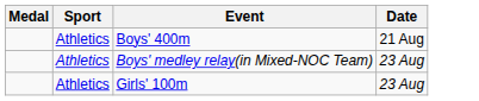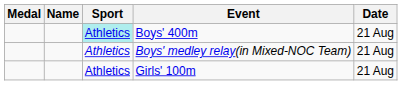 <table class="wikitable sortable" style="font-size:90%">
 <tr>
 <th>Medal</th>
+<th>Name</th>
 <th>Sport</th>
 <th>Event</th>
 <th>Date</th>
 </tr>
 <tr>
 <td></td>
-<td><a href='#'>Athletics</a></td>
+<td></td>
+<td style="background: paleturquoise;"><a href='#'>Athletics</a></td>
 <td><a href='#'>Boys' 400m</a></td>
 <td>21 Aug</td>
 </tr>
 <tr>
 <td><em></em></td>
+<td><em></em></td>
 <td><em><a href='#'>Athletics</a></em></td>
 <td><em><a href='#'>Boys' medley relay</a>(in Mixed-NOC Team)</em></td>
-<td><em>23 Aug</em></td>
+<td>21 Aug</td>
 </tr>
 <tr>
 <td></td>
+<td></td>
 <td><a href='#'>Athletics</a></td>
 <td><a href='#'>Girls' 100m</a></td>
-<td><em>23 Aug</em></td>
+<td>21 Aug</td>
 </tr>
 </table>
